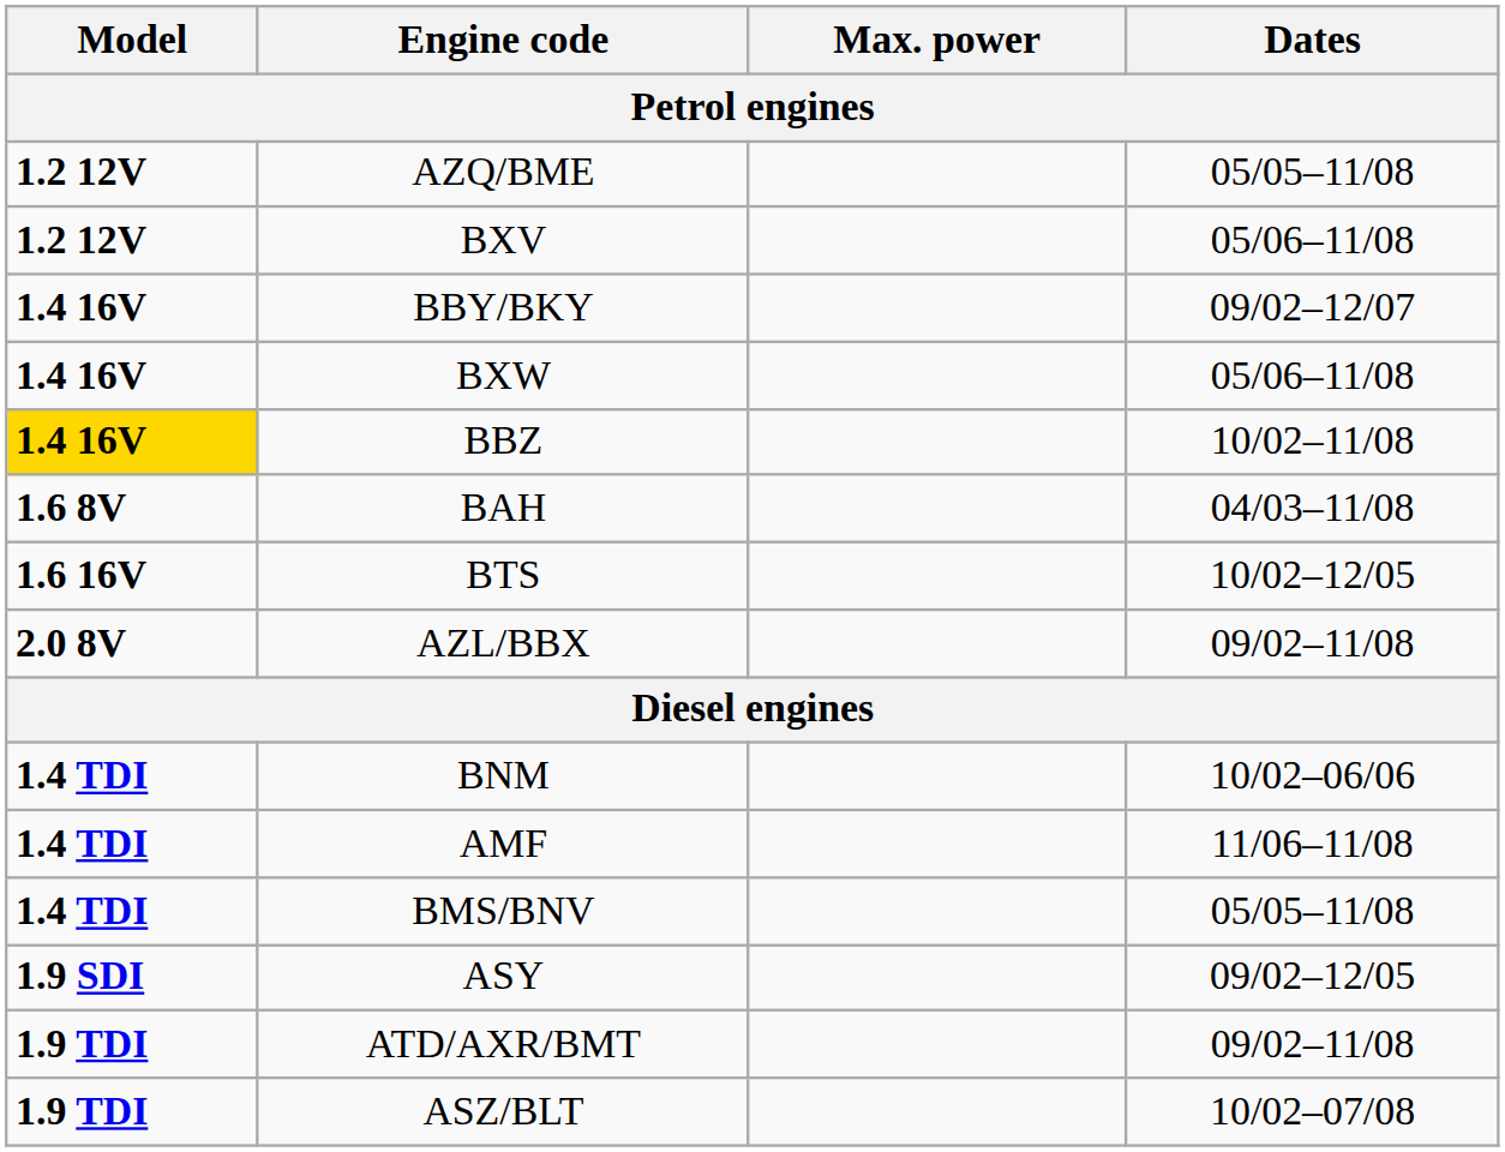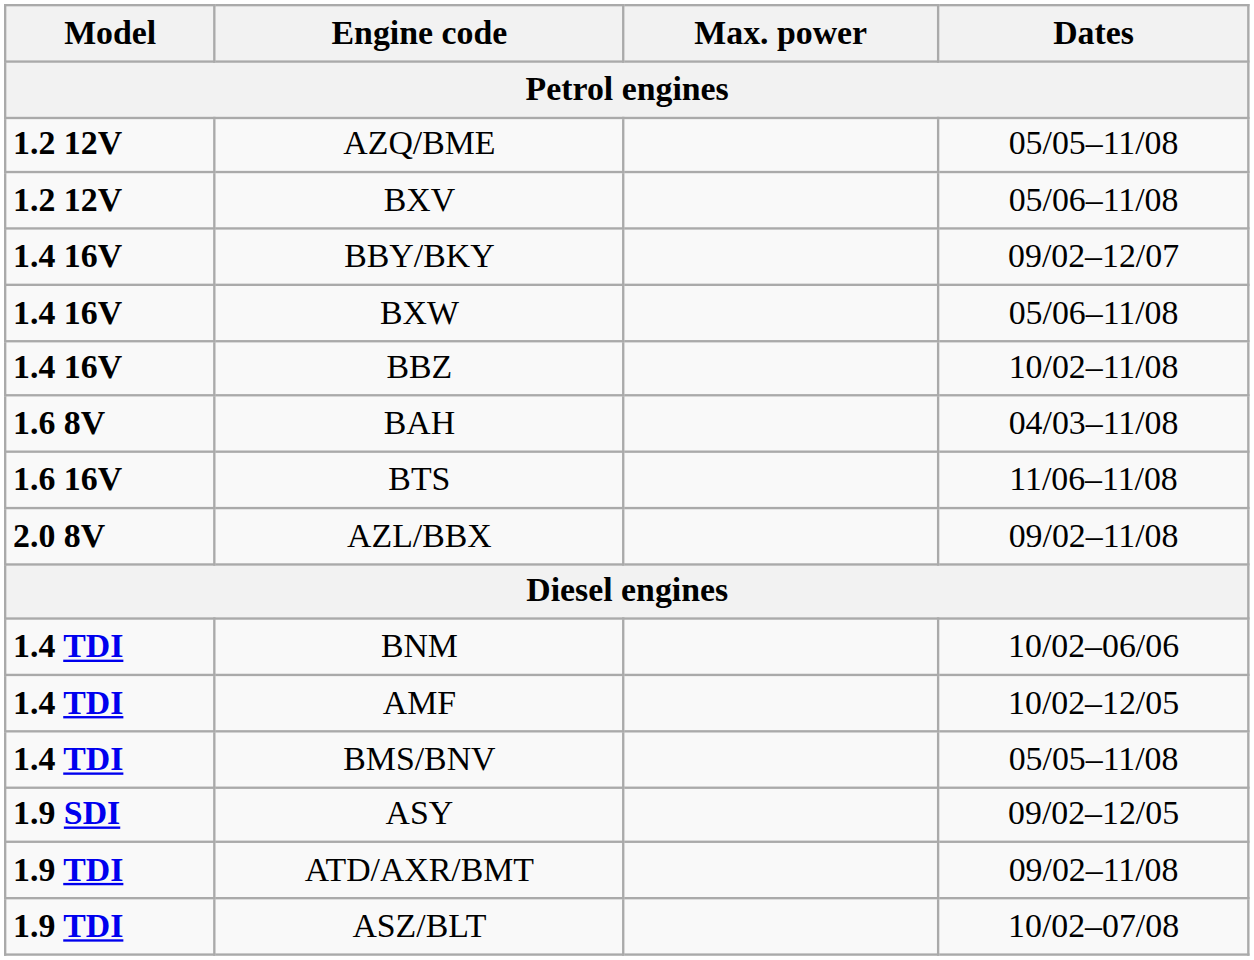 <table class="wikitable" style="text-align:center; font-size:90%; width: 60%;">
 <tr>
 <th>Model</th>
 <th>Engine code</th>
 <th>Max. power</th>
 <th>Dates</th>
 </tr>
 <tr>
 <th colspan="11">Petrol engines</th>
 </tr>
 <tr>
 <td align="left"><strong>1.2 12V</strong></td>
 <td>AZQ/BME</td>
 <td></td>
 <td>05/05–11/08</td>
 </tr>
 <tr>
 <td align="left"><strong>1.2 12V</strong></td>
 <td>BXV</td>
 <td></td>
 <td>05/06–11/08</td>
 </tr>
 <tr>
 <td align="left"><strong>1.4 16V</strong></td>
 <td>BBY/BKY</td>
 <td></td>
 <td>09/02–12/07</td>
 </tr>
 <tr>
 <td align="left"><strong>1.4 16V</strong></td>
 <td>BXW</td>
 <td></td>
 <td>05/06–11/08</td>
 </tr>
 <tr>
-<td align="left" style="background: gold;"><strong>1.4 16V</strong></td>
+<td align="left"><strong>1.4 16V</strong></td>
 <td>BBZ</td>
 <td></td>
 <td>10/02–11/08</td>
 </tr>
 <tr>
 <td align="left"><strong>1.6 8V</strong></td>
 <td>BAH</td>
 <td></td>
 <td>04/03–11/08</td>
 </tr>
 <tr>
 <td align="left"><strong>1.6 16V</strong></td>
 <td>BTS</td>
 <td></td>
-<td>10/02–12/05</td>
+<td>11/06–11/08</td>
 </tr>
 <tr>
 <td align="left"><strong>2.0 8V</strong></td>
 <td>AZL/BBX</td>
 <td></td>
 <td>09/02–11/08</td>
 </tr>
 <tr>
 <th colspan="11">Diesel engines</th>
 </tr>
 <tr>
 <td align="left"><strong>1.4 <a href='#'>TDI</a></strong></td>
 <td>BNM</td>
 <td></td>
 <td>10/02–06/06</td>
 </tr>
 <tr>
 <td align="left"><strong>1.4 <a href='#'>TDI</a></strong></td>
 <td>AMF</td>
 <td></td>
-<td>11/06–11/08</td>
+<td>10/02–12/05</td>
 </tr>
 <tr>
 <td align="left"><strong>1.4 <a href='#'>TDI</a></strong></td>
 <td>BMS/BNV</td>
 <td></td>
 <td>05/05–11/08</td>
 </tr>
 <tr>
 <td align="left"><strong>1.9 <a href='#'>SDI</a></strong></td>
 <td>ASY</td>
 <td></td>
 <td>09/02–12/05</td>
 </tr>
 <tr>
 <td align="left"><strong>1.9 <a href='#'>TDI</a></strong></td>
 <td>ATD/AXR/BMT</td>
 <td></td>
 <td>09/02–11/08</td>
 </tr>
 <tr>
 <td align="left"><strong>1.9 <a href='#'>TDI</a></strong></td>
 <td>ASZ/BLT</td>
 <td></td>
 <td>10/02–07/08</td>
 </tr>
 </table>
